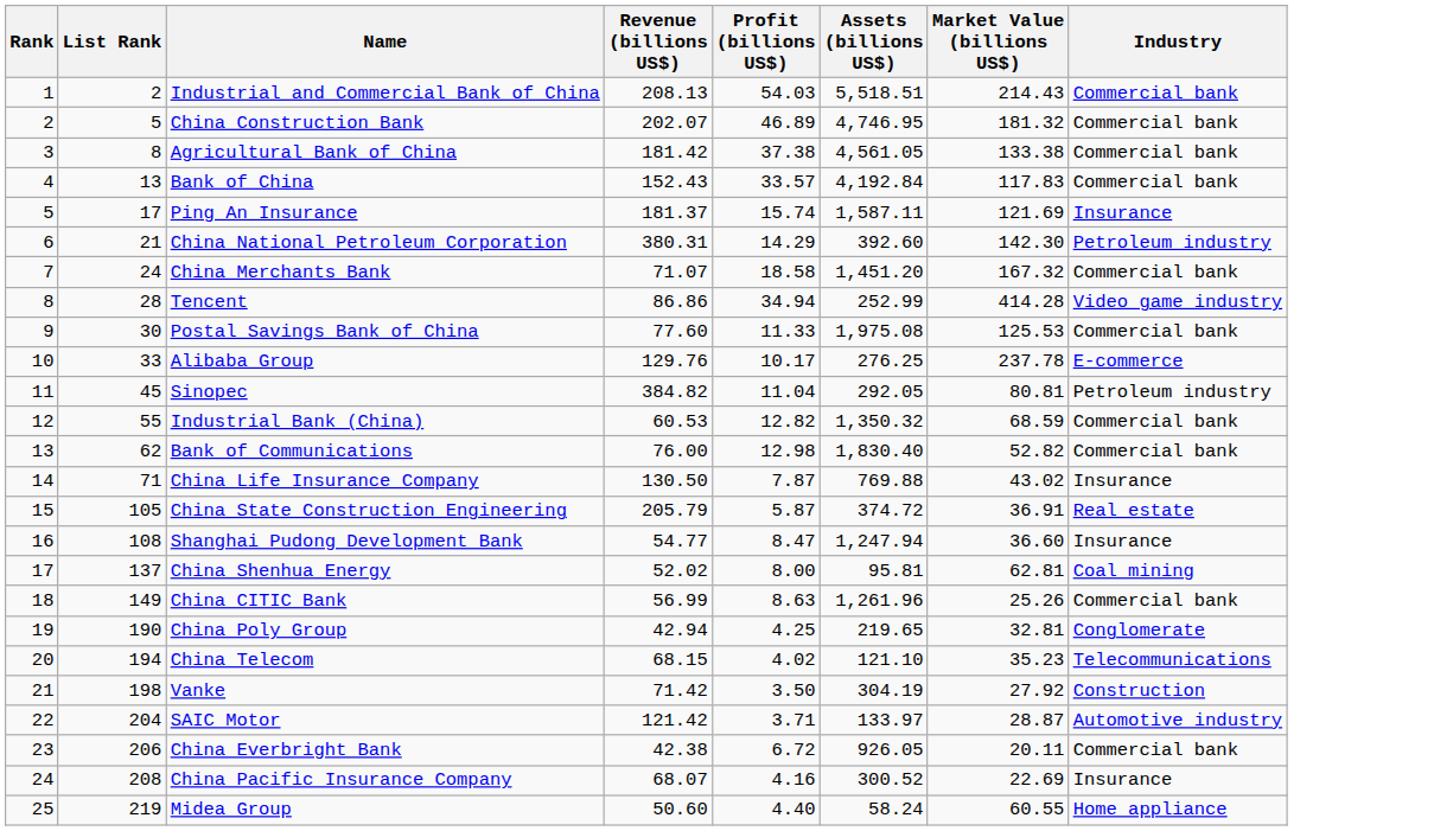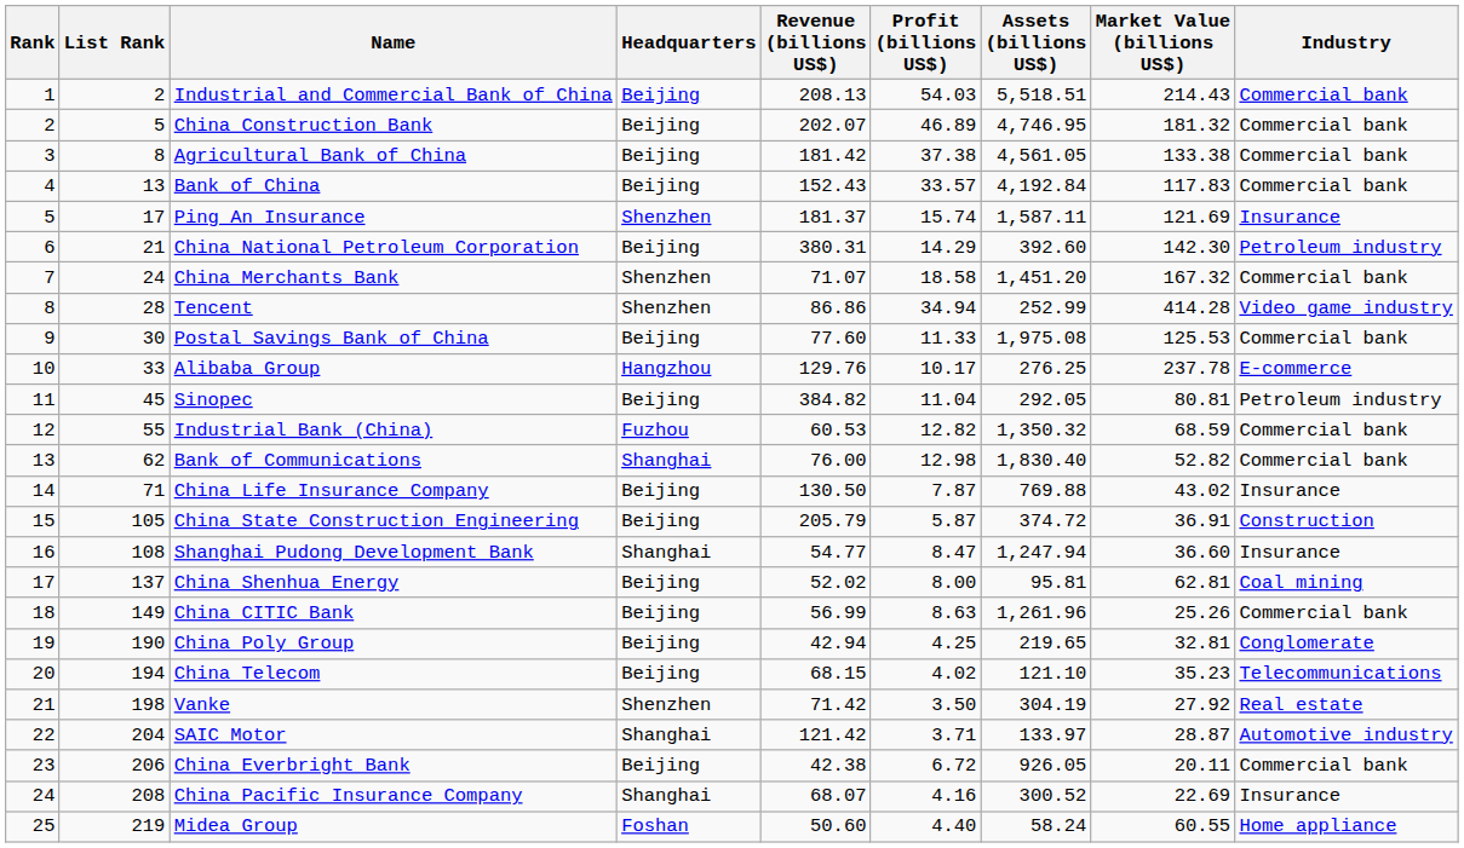 <table class="wikitable sortable" style="text-align:right;">
 <tr>
 <th align="center">Rank</th>
 <th align="center">List Rank</th>
 <th align="center">Name</th>
+<th align="center">Headquarters</th>
 <th align="center">Revenue<br>(billions<br>US$)</th>
 <th align="center">Profit<br>(billions<br>US$)</th>
 <th align="center">Assets<br>(billions<br>US$)</th>
 <th align="center">Market Value<br>(billions<br>US$)</th>
 <th align="center">Industry</th>
 </tr>
 <tr>
 <td>1</td>
 <td>2</td>
 <td align="left"><a href='#'>Industrial and Commercial Bank of China</a></td>
+<td align="left"><a href='#'>Beijing</a></td>
 <td>208.13</td>
 <td>54.03</td>
 <td>5,518.51</td>
 <td>214.43</td>
 <td align="left"><a href='#'>Commercial bank</a></td>
 </tr>
 <tr>
 <td>2</td>
 <td>5</td>
 <td align="left"><a href='#'>China Construction Bank</a></td>
+<td align="left">Beijing</td>
 <td>202.07</td>
 <td>46.89</td>
 <td>4,746.95</td>
 <td>181.32</td>
 <td align="left">Commercial bank</td>
 </tr>
 <tr>
 <td>3</td>
 <td>8</td>
 <td align="left"><a href='#'>Agricultural Bank of China</a></td>
+<td align="left">Beijing</td>
 <td>181.42</td>
 <td>37.38</td>
 <td>4,561.05</td>
 <td>133.38</td>
 <td align="left">Commercial bank</td>
 </tr>
 <tr>
 <td>4</td>
 <td>13</td>
 <td align="left"><a href='#'>Bank of China</a></td>
+<td align="left">Beijing</td>
 <td>152.43</td>
 <td>33.57</td>
 <td>4,192.84</td>
 <td>117.83</td>
 <td align="left">Commercial bank</td>
 </tr>
 <tr>
 <td>5</td>
 <td>17</td>
 <td align="left"><a href='#'>Ping An Insurance</a></td>
+<td align="left"><a href='#'>Shenzhen</a></td>
 <td>181.37</td>
 <td>15.74</td>
 <td>1,587.11</td>
 <td>121.69</td>
 <td align="left"><a href='#'>Insurance</a></td>
 </tr>
 <tr>
 <td>6</td>
 <td>21</td>
 <td align="left"><a href='#'>China National Petroleum Corporation</a></td>
+<td align="left">Beijing</td>
 <td>380.31</td>
 <td>14.29</td>
 <td>392.60</td>
 <td>142.30</td>
 <td align="left"><a href='#'>Petroleum industry</a></td>
 </tr>
 <tr>
 <td>7</td>
 <td>24</td>
 <td align="left"><a href='#'>China Merchants Bank</a></td>
+<td align="left">Shenzhen</td>
 <td>71.07</td>
 <td>18.58</td>
 <td>1,451.20</td>
 <td>167.32</td>
 <td align="left">Commercial bank</td>
 </tr>
 <tr>
 <td>8</td>
 <td>28</td>
 <td align="left"><a href='#'>Tencent</a></td>
+<td align="left">Shenzhen</td>
 <td>86.86</td>
 <td>34.94</td>
 <td>252.99</td>
 <td>414.28</td>
 <td align="left"><a href='#'>Video game industry</a></td>
 </tr>
 <tr>
 <td>9</td>
 <td>30</td>
 <td align="left"><a href='#'>Postal Savings Bank of China</a></td>
+<td align="left">Beijing</td>
 <td>77.60</td>
 <td>11.33</td>
 <td>1,975.08</td>
 <td>125.53</td>
 <td align="left">Commercial bank</td>
 </tr>
 <tr>
 <td>10</td>
 <td>33</td>
 <td align="left"><a href='#'>Alibaba Group</a></td>
+<td align="left"><a href='#'>Hangzhou</a></td>
 <td>129.76</td>
 <td>10.17</td>
 <td>276.25</td>
 <td>237.78</td>
 <td align="left"><a href='#'>E-commerce</a></td>
 </tr>
 <tr>
 <td>11</td>
 <td>45</td>
 <td align="left"><a href='#'>Sinopec</a></td>
+<td align="left">Beijing</td>
 <td>384.82</td>
 <td>11.04</td>
 <td>292.05</td>
 <td>80.81</td>
 <td align="left">Petroleum industry</td>
 </tr>
 <tr>
 <td>12</td>
 <td>55</td>
 <td align="left"><a href='#'>Industrial Bank (China)</a></td>
+<td align="left"><a href='#'>Fuzhou</a></td>
 <td>60.53</td>
 <td>12.82</td>
 <td>1,350.32</td>
 <td>68.59</td>
 <td align="left">Commercial bank</td>
 </tr>
 <tr>
 <td>13</td>
 <td>62</td>
 <td align="left"><a href='#'>Bank of Communications</a></td>
+<td align="left"><a href='#'>Shanghai</a></td>
 <td>76.00</td>
 <td>12.98</td>
 <td>1,830.40</td>
 <td>52.82</td>
 <td align="left">Commercial bank</td>
 </tr>
 <tr>
 <td>14</td>
 <td>71</td>
 <td align="left"><a href='#'>China Life Insurance Company</a></td>
+<td align="left">Beijing</td>
 <td>130.50</td>
 <td>7.87</td>
 <td>769.88</td>
 <td>43.02</td>
 <td align="left">Insurance</td>
 </tr>
 <tr>
 <td>15</td>
 <td>105</td>
 <td align="left"><a href='#'>China State Construction Engineering</a></td>
+<td align="left">Beijing</td>
 <td>205.79</td>
 <td>5.87</td>
 <td>374.72</td>
 <td>36.91</td>
-<td align="left"><a href='#'>Real estate</a></td>
+<td align="left"><a href='#'>Construction</a></td>
 </tr>
 <tr>
 <td>16</td>
 <td>108</td>
 <td align="left"><a href='#'>Shanghai Pudong Development Bank</a></td>
+<td align="left">Shanghai</td>
 <td>54.77</td>
 <td>8.47</td>
 <td>1,247.94</td>
 <td>36.60</td>
 <td align="left">Insurance</td>
 </tr>
 <tr>
 <td>17</td>
 <td>137</td>
 <td align="left"><a href='#'>China Shenhua Energy</a></td>
+<td align="left">Beijing</td>
 <td>52.02</td>
 <td>8.00</td>
 <td>95.81</td>
 <td>62.81</td>
 <td align="left"><a href='#'>Coal mining</a></td>
 </tr>
 <tr>
 <td>18</td>
 <td>149</td>
 <td align="left"><a href='#'>China CITIC Bank</a></td>
+<td align="left">Beijing</td>
 <td>56.99</td>
 <td>8.63</td>
 <td>1,261.96</td>
 <td>25.26</td>
 <td align="left">Commercial bank</td>
 </tr>
 <tr>
 <td>19</td>
 <td>190</td>
 <td align="left"><a href='#'>China Poly Group</a></td>
+<td align="left">Beijing</td>
 <td>42.94</td>
 <td>4.25</td>
 <td>219.65</td>
 <td>32.81</td>
 <td align="left"><a href='#'>Conglomerate</a></td>
 </tr>
 <tr>
 <td>20</td>
 <td>194</td>
 <td align="left"><a href='#'>China Telecom</a></td>
+<td align="left">Beijing</td>
 <td>68.15</td>
 <td>4.02</td>
 <td>121.10</td>
 <td>35.23</td>
 <td align="left"><a href='#'>Telecommunications</a></td>
 </tr>
 <tr>
 <td>21</td>
 <td>198</td>
 <td align="left"><a href='#'>Vanke</a></td>
+<td align="left">Shenzhen</td>
 <td>71.42</td>
 <td>3.50</td>
 <td>304.19</td>
 <td>27.92</td>
-<td align="left"><a href='#'>Construction</a></td>
+<td align="left"><a href='#'>Real estate</a></td>
 </tr>
 <tr>
 <td>22</td>
 <td>204</td>
 <td align="left"><a href='#'>SAIC Motor</a></td>
+<td align="left">Shanghai</td>
 <td>121.42</td>
 <td>3.71</td>
 <td>133.97</td>
 <td>28.87</td>
 <td align="left"><a href='#'>Automotive industry</a></td>
 </tr>
 <tr>
 <td>23</td>
 <td>206</td>
 <td align="left"><a href='#'>China Everbright Bank</a></td>
+<td align="left">Beijing</td>
 <td>42.38</td>
 <td>6.72</td>
 <td>926.05</td>
 <td>20.11</td>
 <td align="left">Commercial bank</td>
 </tr>
 <tr>
 <td>24</td>
 <td>208</td>
 <td align="left"><a href='#'>China Pacific Insurance Company</a></td>
+<td align="left">Shanghai</td>
 <td>68.07</td>
 <td>4.16</td>
 <td>300.52</td>
 <td>22.69</td>
 <td align="left">Insurance</td>
 </tr>
 <tr>
 <td>25</td>
 <td>219</td>
 <td align="left"><a href='#'>Midea Group</a></td>
+<td align="left"><a href='#'>Foshan</a></td>
 <td>50.60</td>
 <td>4.40</td>
 <td>58.24</td>
 <td>60.55</td>
 <td align="left"><a href='#'>Home appliance</a></td>
 </tr>
 </table>
